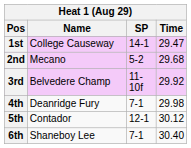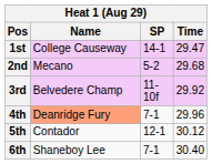 <table class="wikitable">
 <tr>
 <th colspan="6">Heat 1 (Aug 29)</th>
 </tr>
 <tr>
 <th width=20>Pos</th>
 <th width=150>Name</th>
 <th width=40>SP</th>
 <th width=40>Time</th>
 </tr>
 <tr style="background: #f4caf9;">
 <th>1st</th>
 <td>College Causeway</td>
 <td>14-1</td>
 <td>29.47</td>
 </tr>
 <tr style="background: #f4caf9;">
 <th>2nd</th>
 <td>Mecano</td>
 <td>5-2</td>
 <td>29.68</td>
 </tr>
 <tr style="background: #f4caf9;">
 <th>3rd</th>
 <td>Belvedere Champ</td>
 <td>11-10f</td>
 <td>29.92</td>
 </tr>
 <tr>
 <th>4th</th>
-<td>Deanridge Fury</td>
+<td style="background: lightsalmon;">Deanridge Fury</td>
 <td>7-1</td>
-<td>29.98</td>
+<td>29.96</td>
 </tr>
 <tr>
 <th>5th</th>
 <td>Contador</td>
 <td>12-1</td>
 <td>30.12</td>
 </tr>
 <tr>
 <th>6th</th>
 <td>Shaneboy Lee</td>
 <td>7-1</td>
 <td>30.40</td>
 </tr>
 </table>
